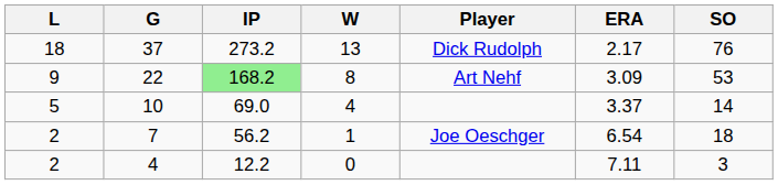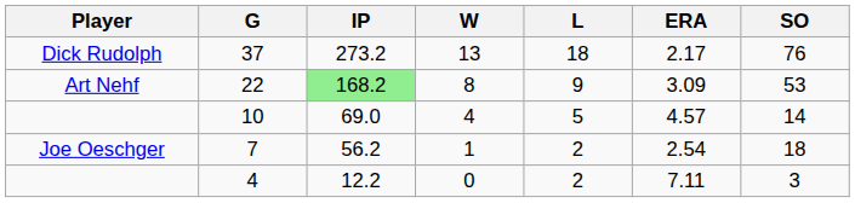 <table class="wikitable sortable">
 <tr>
-<th bgcolor="#DDDDFF" width="9%">L</th>
+<th bgcolor="#DDDDFF" width="16%">Player</th>
 <th bgcolor="#DDDDFF" width="9%">G</th>
 <th bgcolor="#DDDDFF" width="9%">IP</th>
 <th bgcolor="#DDDDFF" width="9%">W</th>
-<th bgcolor="#DDDDFF" width="16%">Player</th>
+<th bgcolor="#DDDDFF" width="9%">L</th>
 <th bgcolor="#DDDDFF" width="9%">ERA</th>
 <th bgcolor="#DDDDFF" width="9%">SO</th>
 </tr>
 <tr align="center">
-<td>18</td>
+<td><a href='#'>Dick Rudolph</a></td>
 <td>37</td>
 <td>273.2</td>
 <td>13</td>
-<td><a href='#'>Dick Rudolph</a></td>
+<td>18</td>
 <td>2.17</td>
 <td>76</td>
 </tr>
 <tr align=center>
-<td>9</td>
+<td><a href='#'>Art Nehf</a></td>
 <td>22</td>
 <td style="background: lightgreen;">168.2</td>
 <td>8</td>
-<td><a href='#'>Art Nehf</a></td>
+<td>9</td>
 <td>3.09</td>
 <td>53</td>
 </tr>
 <tr align=center>
-<td>5</td>
+<td></td>
 <td>10</td>
 <td>69.0</td>
 <td>4</td>
-<td></td>
-<td>3.37</td>
+<td>5</td>
+<td>4.57</td>
 <td>14</td>
 </tr>
 <tr align="center">
-<td>2</td>
+<td><a href='#'>Joe Oeschger</a></td>
 <td>7</td>
 <td>56.2</td>
 <td>1</td>
-<td><a href='#'>Joe Oeschger</a></td>
-<td>6.54</td>
+<td>2</td>
+<td>2.54</td>
 <td>18</td>
 </tr>
 <tr align=center>
-<td>2</td>
+<td></td>
 <td>4</td>
 <td>12.2</td>
 <td>0</td>
-<td></td>
+<td>2</td>
 <td>7.11</td>
 <td>3</td>
 </tr>
 </table>
